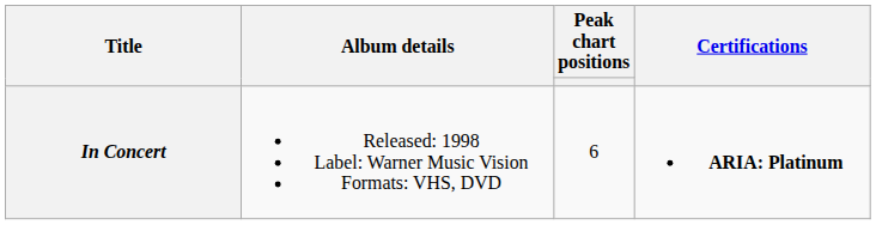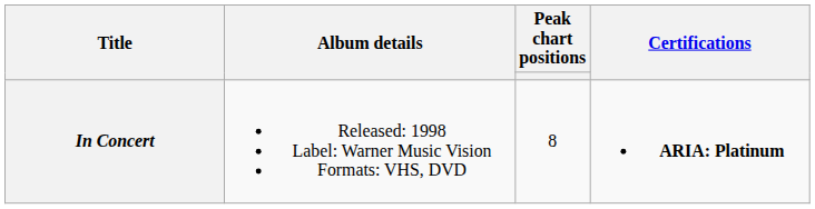 <table class="wikitable plainrowheaders" style="text-align:center;" border="1">
 <tr>
 <th scope="col" rowspan="2" style="width:12em;">Title</th>
 <th scope="col" rowspan="2" style="width:16em;">Album details</th>
 <th scope="col" colspan="1">Peak chart positions</th>
 <th scope="col" rowspan="2" style="width:12em;"><a href='#'>Certifications</a></th>
 </tr>
 <tr>
 <th scope="col" style="width:3em;font-size:90%;"></th>
 </tr>
 <tr>
 <th scope="row"><em>In Concert</em></th>
 <td><br><ul><li>Released: 1998</li><li>Label: Warner Music Vision</li><li>Formats: VHS, DVD</li></ul></td>
-<td>6</td>
+<td>8</td>
 <td><strong><br><ul><li>ARIA: Platinum</li></ul></strong></td>
 </tr>
 </table>
